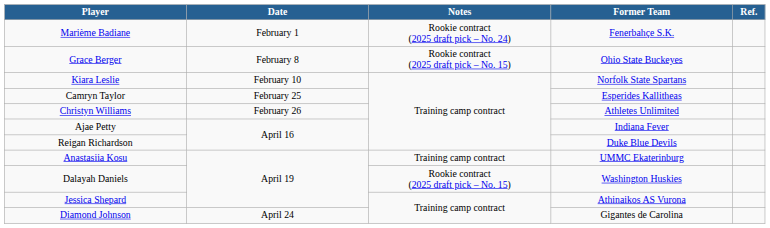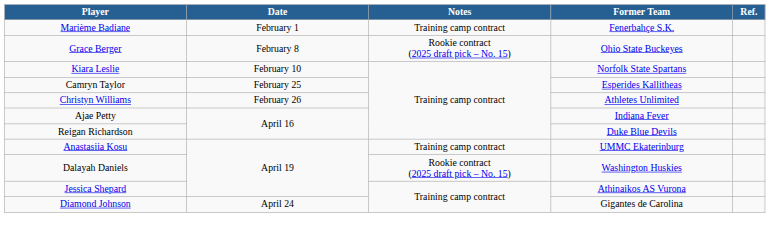 <table class="wikitable sortable sortable" style="text-align: center">
 <tr>
 <th style="background:#266092; color:white" width="10%">Player</th>
 <th style="background:#266092; color:white" width="10%">Date</th>
 <th style="background:#266092; color:white" width="10%">Notes</th>
 <th style="background:#266092; color:white" width="10%">Former Team</th>
 <th style="background:#266092; color:white" width="1%" class="unsortable">Ref.</th>
 </tr>
 <tr>
 <td><a href='#'>Marième Badiane</a></td>
 <td>February 1</td>
-<td>Rookie contract<br>(<a href='#'>2025 draft pick – No. 24</a>)</td>
+<td>Training camp contract</td>
 <td><a href='#'>Fenerbahçe S.K.</a></td>
 <td></td>
 </tr>
 <tr>
 <td><a href='#'>Grace Berger</a></td>
 <td>February 8</td>
 <td>Rookie contract<br>(<a href='#'>2025 draft pick – No. 15</a>)</td>
 <td><a href='#'>Ohio State Buckeyes</a></td>
 <td></td>
 </tr>
 <tr>
 <td><a href='#'>Kiara Leslie</a></td>
 <td>February 10</td>
 <td rowspan=5>Training camp contract</td>
 <td><a href='#'>Norfolk State Spartans</a></td>
 <td></td>
 </tr>
 <tr>
 <td>Camryn Taylor</td>
 <td>February 25</td>
 <td><a href='#'>Esperides Kallitheas</a></td>
 <td></td>
 </tr>
 <tr>
 <td><a href='#'>Christyn Williams</a></td>
 <td>February 26</td>
 <td><a href='#'>Athletes Unlimited</a></td>
 <td></td>
 </tr>
 <tr>
 <td>Ajae Petty</td>
 <td rowspan=2>April 16</td>
 <td><a href='#'>Indiana Fever</a></td>
 <td></td>
 </tr>
 <tr>
 <td>Reigan Richardson</td>
 <td><a href='#'>Duke Blue Devils</a></td>
 <td></td>
 </tr>
 <tr>
 <td><a href='#'>Anastasiia Kosu</a></td>
 <td rowspan=3>April 19</td>
 <td>Training camp contract</td>
 <td><a href='#'>UMMC Ekaterinburg</a></td>
 <td></td>
 </tr>
 <tr>
 <td>Dalayah Daniels</td>
 <td>Rookie contract<br>(<a href='#'>2025 draft pick – No. 15</a>)</td>
 <td><a href='#'>Washington Huskies</a></td>
 <td></td>
 </tr>
 <tr>
 <td><a href='#'>Jessica Shepard</a></td>
 <td rowspan=2>Training camp contract</td>
 <td><a href='#'>Athinaikos AS Vurona</a></td>
 <td></td>
 </tr>
 <tr>
 <td><a href='#'>Diamond Johnson</a></td>
 <td>April 24</td>
 <td>Gigantes de Carolina</td>
 <td></td>
 </tr>
 </table>
